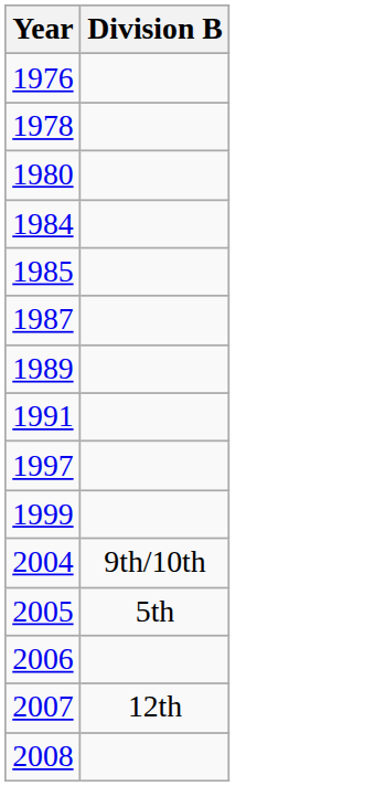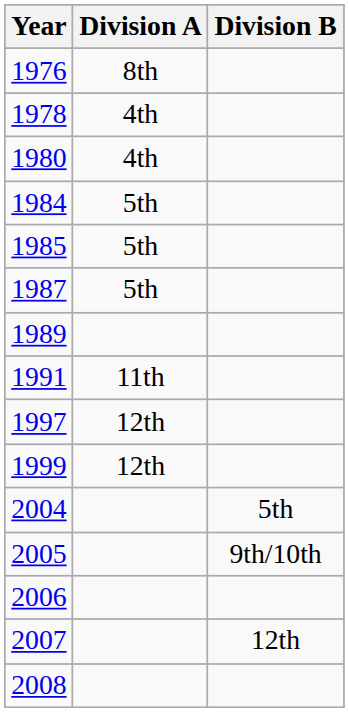 <table class="wikitable" style="text-align:center">
 <tr>
 <th>Year</th>
+<th>Division A</th>
 <th>Division B</th>
 </tr>
 <tr>
 <td><a href='#'>1976</a></td>
+<td>8th</td>
 <td></td>
 </tr>
 <tr>
 <td><a href='#'>1978</a></td>
+<td>4th</td>
 <td></td>
 </tr>
 <tr>
 <td><a href='#'>1980</a></td>
+<td>4th</td>
 <td></td>
 </tr>
 <tr>
 <td><a href='#'>1984</a></td>
+<td>5th</td>
 <td></td>
 </tr>
 <tr>
 <td><a href='#'>1985</a></td>
+<td>5th</td>
 <td></td>
 </tr>
 <tr>
 <td><a href='#'>1987</a></td>
+<td>5th</td>
 <td></td>
 </tr>
 <tr>
 <td><a href='#'>1989</a></td>
 <td></td>
+<td></td>
 </tr>
 <tr>
 <td><a href='#'>1991</a></td>
+<td>11th</td>
 <td></td>
 </tr>
 <tr>
 <td><a href='#'>1997</a></td>
+<td>12th</td>
 <td></td>
 </tr>
 <tr>
 <td><a href='#'>1999</a></td>
+<td>12th</td>
 <td></td>
 </tr>
 <tr>
 <td><a href='#'>2004</a></td>
-<td>9th/10th</td>
+<td></td>
+<td>5th</td>
 </tr>
 <tr>
 <td><a href='#'>2005</a></td>
-<td>5th</td>
+<td></td>
+<td>9th/10th</td>
 </tr>
 <tr>
 <td><a href='#'>2006</a></td>
 <td></td>
+<td></td>
 </tr>
 <tr>
 <td><a href='#'>2007</a></td>
+<td></td>
 <td>12th</td>
 </tr>
 <tr>
 <td><a href='#'>2008</a></td>
 <td></td>
+<td></td>
 </tr>
 </table>
